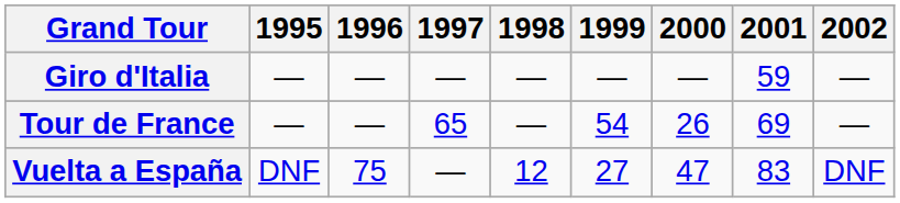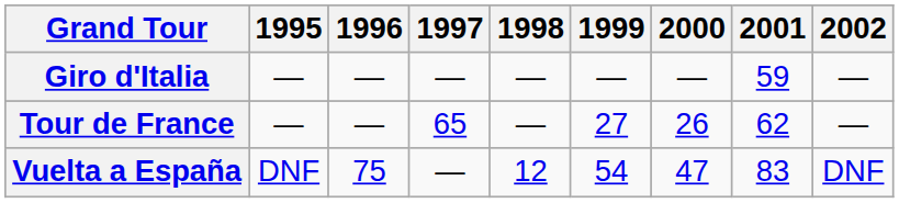 <table class="wikitable plainrowheaders">
 <tr>
 <th scope="col"><a href='#'>Grand Tour</a></th>
 <th scope="col">1995</th>
 <th scope="col">1996</th>
 <th scope="col">1997</th>
 <th scope="col">1998</th>
 <th scope="col">1999</th>
 <th scope="col">2000</th>
 <th scope="col">2001</th>
 <th scope="col">2002</th>
 </tr>
 <tr style="text-align:center;">
 <th scope="row"> <a href='#'>Giro d'Italia</a></th>
 <td>—</td>
 <td>—</td>
 <td>—</td>
 <td>—</td>
 <td>—</td>
 <td>—</td>
 <td style="text-align:center;"><a href='#'>59</a></td>
 <td>—</td>
 </tr>
 <tr style="text-align:center;">
 <th scope="row"> <a href='#'>Tour de France</a></th>
 <td>—</td>
 <td>—</td>
 <td style="text-align:center;"><a href='#'>65</a></td>
 <td>—</td>
-<td style="text-align:center;"><a href='#'>54</a></td>
+<td style="text-align:center;"><a href='#'>27</a></td>
 <td style="text-align:center;"><a href='#'>26</a></td>
-<td style="text-align:center;"><a href='#'>69</a></td>
+<td style="text-align:center;"><a href='#'>62</a></td>
 <td>—</td>
 </tr>
 <tr style="text-align:center;">
 <th scope="row"> <a href='#'>Vuelta a España</a></th>
 <td style="text-align:center;"><a href='#'>DNF</a></td>
 <td style="text-align:center;"><a href='#'>75</a></td>
 <td>—</td>
 <td style="text-align:center;"><a href='#'>12</a></td>
-<td style="text-align:center;"><a href='#'>27</a></td>
+<td style="text-align:center;"><a href='#'>54</a></td>
 <td style="text-align:center;"><a href='#'>47</a></td>
 <td style="text-align:center;"><a href='#'>83</a></td>
 <td style="text-align:center;"><a href='#'>DNF</a></td>
 </tr>
 </table>
